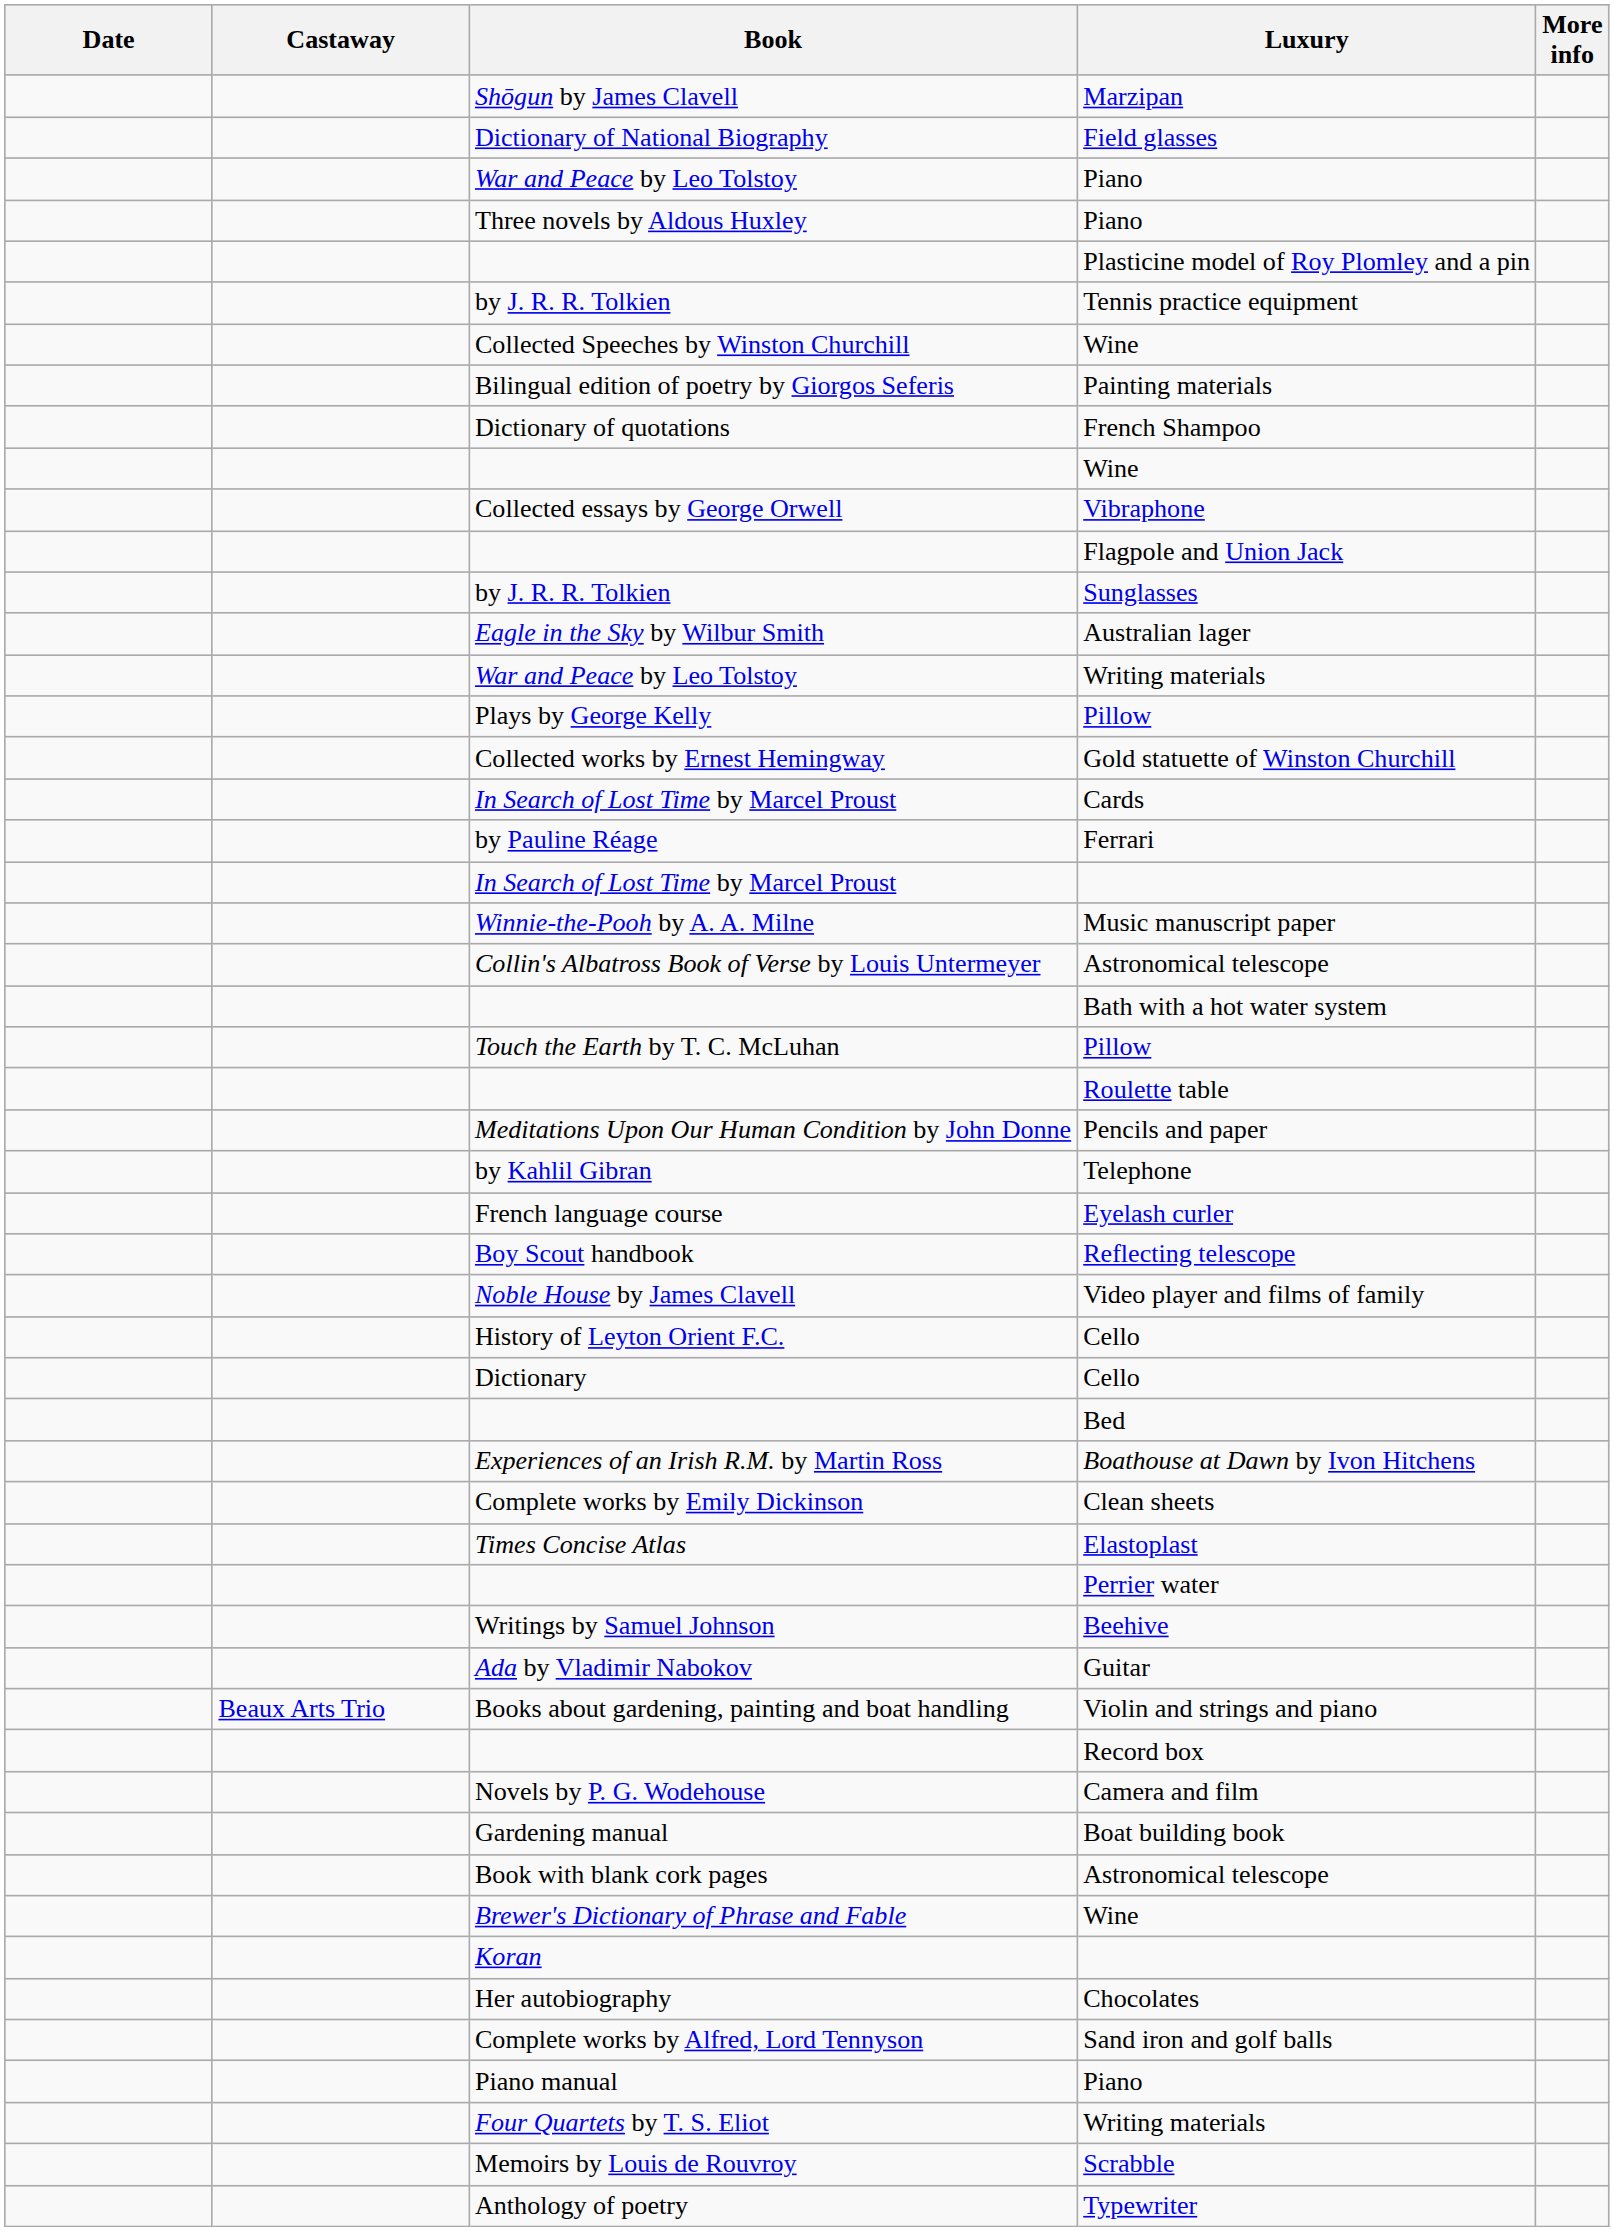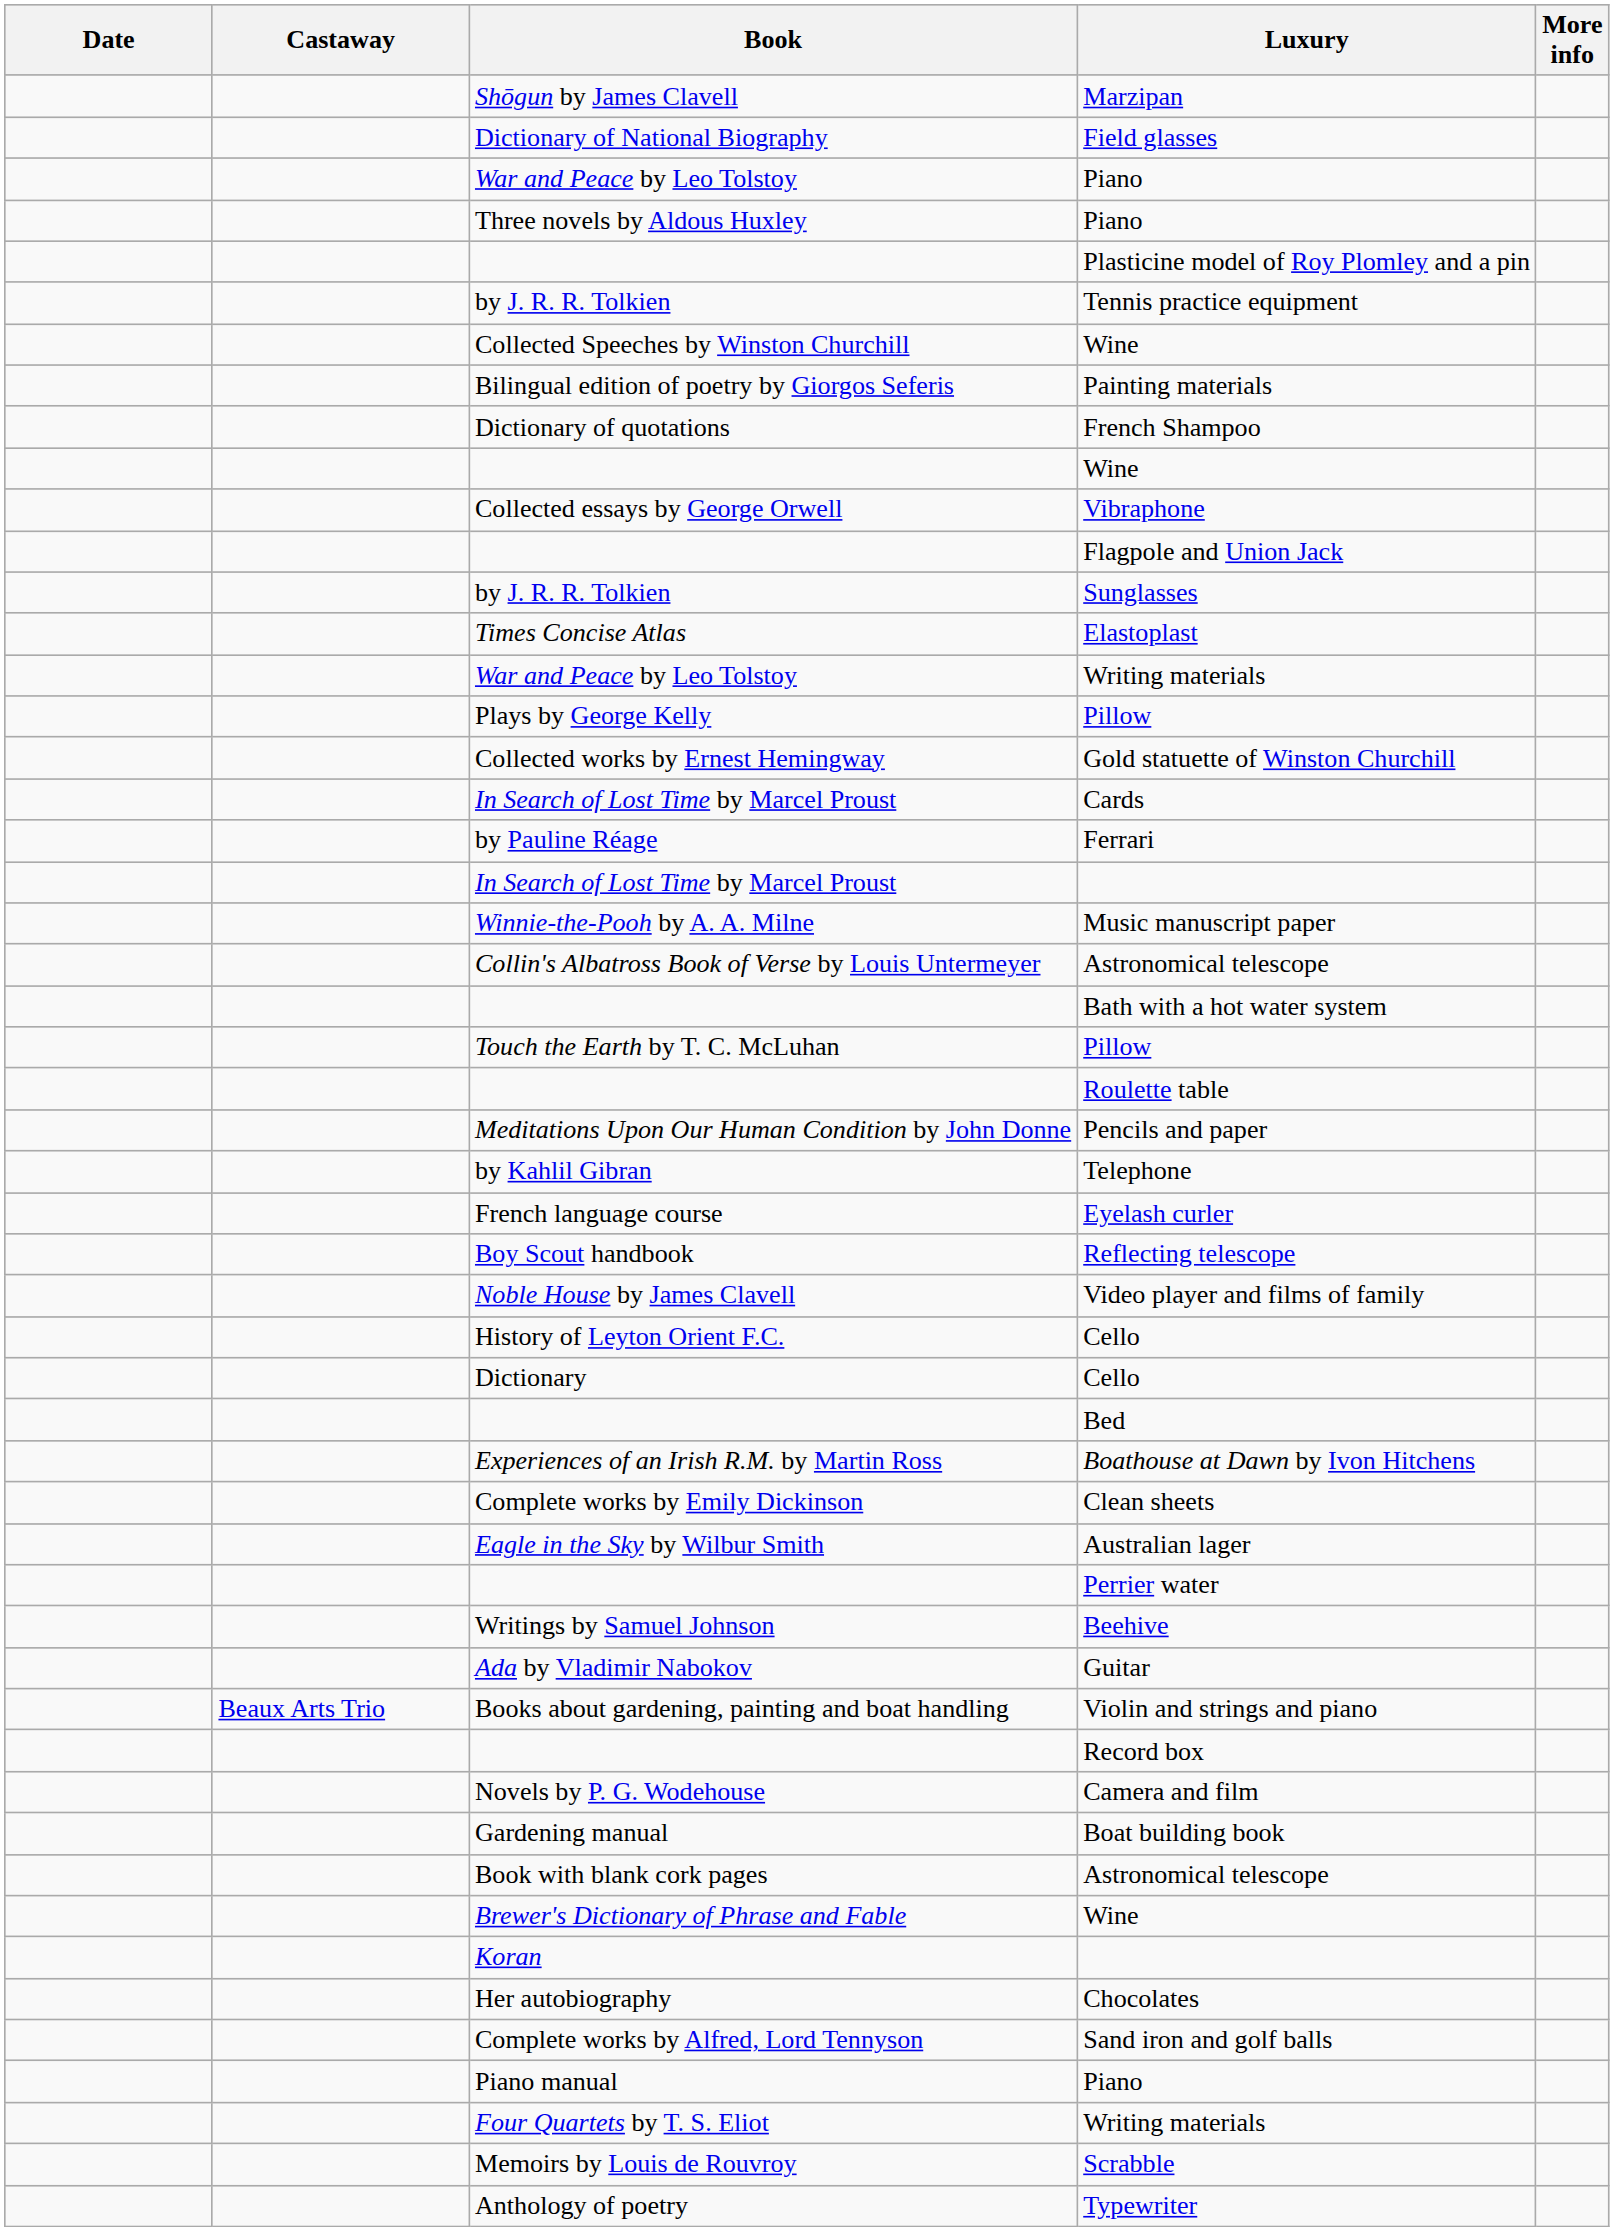 <table class="wikitable sortable">
 <tr>
 <th width=120px>Date</th>
 <th width=150px>Castaway</th>
 <th>Book</th>
 <th>Luxury</th>
 <th class="unsortable">More<br>info</th>
 </tr>
 <tr>
 <td></td>
 <td></td>
 <td><em><a href='#'>Shōgun</a></em> by <a href='#'>James Clavell</a></td>
 <td><a href='#'>Marzipan</a></td>
 <td></td>
 </tr>
 <tr>
 <td></td>
 <td></td>
 <td><a href='#'>Dictionary of National Biography</a></td>
 <td><a href='#'>Field glasses</a></td>
 <td></td>
 </tr>
 <tr>
 <td></td>
 <td></td>
 <td><em><a href='#'>War and Peace</a></em> by <a href='#'>Leo Tolstoy</a></td>
 <td>Piano</td>
 <td></td>
 </tr>
 <tr>
 <td></td>
 <td></td>
 <td>Three novels by <a href='#'>Aldous Huxley</a></td>
 <td>Piano</td>
 <td></td>
 </tr>
 <tr>
 <td></td>
 <td></td>
 <td></td>
 <td>Plasticine model of <a href='#'>Roy Plomley</a> and a pin</td>
 <td></td>
 </tr>
 <tr>
 <td></td>
 <td></td>
 <td> by <a href='#'>J. R. R. Tolkien</a></td>
 <td>Tennis practice equipment</td>
 <td></td>
 </tr>
 <tr>
 <td></td>
 <td></td>
 <td>Collected Speeches by <a href='#'>Winston Churchill</a></td>
 <td>Wine</td>
 <td></td>
 </tr>
 <tr>
 <td></td>
 <td></td>
 <td>Bilingual edition of poetry by <a href='#'>Giorgos Seferis</a></td>
 <td>Painting materials</td>
 <td></td>
 </tr>
 <tr>
 <td></td>
 <td></td>
 <td>Dictionary of quotations</td>
 <td>French Shampoo</td>
 <td></td>
 </tr>
 <tr>
 <td></td>
 <td></td>
 <td></td>
 <td>Wine</td>
 <td></td>
 </tr>
 <tr>
 <td></td>
 <td></td>
 <td>Collected essays by <a href='#'>George Orwell</a></td>
 <td><a href='#'>Vibraphone</a></td>
 <td></td>
 </tr>
 <tr>
 <td></td>
 <td></td>
 <td></td>
 <td>Flagpole and <a href='#'>Union Jack</a></td>
 <td></td>
 </tr>
 <tr>
 <td></td>
 <td></td>
 <td> by <a href='#'>J. R. R. Tolkien</a></td>
 <td><a href='#'>Sunglasses</a></td>
 <td></td>
 </tr>
 <tr>
 <td></td>
 <td></td>
-<td><em><a href='#'>Eagle in the Sky</a></em> by <a href='#'>Wilbur Smith</a></td>
-<td>Australian lager</td>
+<td><em>Times Concise Atlas</em></td>
+<td><a href='#'>Elastoplast</a></td>
 <td></td>
 </tr>
 <tr>
 <td></td>
 <td></td>
 <td><em><a href='#'>War and Peace</a></em> by <a href='#'>Leo Tolstoy</a></td>
 <td>Writing materials</td>
 <td></td>
 </tr>
 <tr>
 <td></td>
 <td></td>
 <td>Plays by <a href='#'>George Kelly</a></td>
 <td><a href='#'>Pillow</a></td>
 <td></td>
 </tr>
 <tr>
 <td></td>
 <td></td>
 <td>Collected works by <a href='#'>Ernest Hemingway</a></td>
 <td>Gold statuette of <a href='#'>Winston Churchill</a></td>
 <td></td>
 </tr>
 <tr>
 <td></td>
 <td></td>
 <td><em><a href='#'>In Search of Lost Time</a></em> by <a href='#'>Marcel Proust</a></td>
 <td>Cards</td>
 <td></td>
 </tr>
 <tr>
 <td></td>
 <td></td>
 <td> by <a href='#'>Pauline Réage</a></td>
 <td>Ferrari</td>
 <td></td>
 </tr>
 <tr>
 <td></td>
 <td></td>
 <td><em><a href='#'>In Search of Lost Time</a></em> by <a href='#'>Marcel Proust</a></td>
 <td></td>
 <td></td>
 </tr>
 <tr>
 <td></td>
 <td></td>
 <td><em><a href='#'>Winnie-the-Pooh</a></em> by <a href='#'>A. A. Milne</a></td>
 <td>Music manuscript paper</td>
 <td></td>
 </tr>
 <tr>
 <td></td>
 <td></td>
 <td><em>Collin's Albatross Book of Verse</em> by <a href='#'>Louis Untermeyer</a></td>
 <td>Astronomical telescope</td>
 <td></td>
 </tr>
 <tr>
 <td></td>
 <td></td>
 <td></td>
 <td>Bath with a hot water system</td>
 <td></td>
 </tr>
 <tr>
 <td></td>
 <td></td>
 <td><em>Touch the Earth</em> by T. C. McLuhan</td>
 <td><a href='#'>Pillow</a></td>
 <td></td>
 </tr>
 <tr>
 <td></td>
 <td></td>
 <td></td>
 <td><a href='#'>Roulette</a> table</td>
 <td></td>
 </tr>
 <tr>
 <td></td>
 <td></td>
 <td><em>Meditations Upon Our Human Condition</em> by <a href='#'>John Donne</a></td>
 <td>Pencils and paper</td>
 <td></td>
 </tr>
 <tr>
 <td></td>
 <td></td>
 <td> by <a href='#'>Kahlil Gibran</a></td>
 <td>Telephone</td>
 <td></td>
 </tr>
 <tr>
 <td></td>
 <td></td>
 <td>French language course</td>
 <td><a href='#'>Eyelash curler</a></td>
 <td></td>
 </tr>
 <tr>
 <td></td>
 <td></td>
 <td><a href='#'>Boy Scout</a> handbook</td>
 <td><a href='#'>Reflecting telescope</a></td>
 <td></td>
 </tr>
 <tr>
 <td></td>
 <td></td>
 <td><em><a href='#'>Noble House</a></em> by <a href='#'>James Clavell</a></td>
 <td>Video player and films of family</td>
 <td></td>
 </tr>
 <tr>
 <td></td>
 <td></td>
 <td>History of <a href='#'>Leyton Orient F.C.</a></td>
 <td>Cello</td>
 <td></td>
 </tr>
 <tr>
 <td></td>
 <td></td>
 <td>Dictionary</td>
 <td>Cello</td>
 <td></td>
 </tr>
 <tr>
 <td></td>
 <td></td>
 <td></td>
 <td>Bed</td>
 <td></td>
 </tr>
 <tr>
 <td></td>
 <td></td>
 <td><em>Experiences of an Irish R.M.</em> by <a href='#'>Martin Ross</a></td>
 <td><em>Boathouse at Dawn</em> by <a href='#'>Ivon Hitchens</a></td>
 <td></td>
 </tr>
 <tr>
 <td></td>
 <td></td>
 <td>Complete works by <a href='#'>Emily Dickinson</a></td>
 <td>Clean sheets</td>
 <td></td>
 </tr>
 <tr>
 <td></td>
 <td></td>
-<td><em>Times Concise Atlas</em></td>
-<td><a href='#'>Elastoplast</a></td>
+<td><em><a href='#'>Eagle in the Sky</a></em> by <a href='#'>Wilbur Smith</a></td>
+<td>Australian lager</td>
 <td></td>
 </tr>
 <tr>
 <td></td>
 <td></td>
 <td></td>
 <td><a href='#'>Perrier</a> water</td>
 <td></td>
 </tr>
 <tr>
 <td></td>
 <td></td>
 <td>Writings by <a href='#'>Samuel Johnson</a></td>
 <td><a href='#'>Beehive</a></td>
 <td></td>
 </tr>
 <tr>
 <td></td>
 <td></td>
 <td><em><a href='#'>Ada</a></em> by <a href='#'>Vladimir Nabokov</a></td>
 <td>Guitar</td>
 <td></td>
 </tr>
 <tr>
 <td></td>
 <td><a href='#'>Beaux Arts Trio</a></td>
 <td>Books about gardening, painting and boat handling</td>
 <td>Violin and strings and piano</td>
 <td></td>
 </tr>
 <tr>
 <td></td>
 <td></td>
 <td></td>
 <td>Record box</td>
 <td></td>
 </tr>
 <tr>
 <td></td>
 <td></td>
 <td>Novels by <a href='#'>P. G. Wodehouse</a></td>
 <td>Camera and film</td>
 <td></td>
 </tr>
 <tr>
 <td></td>
 <td></td>
 <td>Gardening manual</td>
 <td>Boat building book</td>
 <td></td>
 </tr>
 <tr>
 <td></td>
 <td></td>
 <td>Book with blank cork pages</td>
 <td>Astronomical telescope</td>
 <td></td>
 </tr>
 <tr>
 <td></td>
 <td></td>
 <td><em><a href='#'>Brewer's Dictionary of Phrase and Fable</a></em></td>
 <td>Wine</td>
 <td></td>
 </tr>
 <tr>
 <td></td>
 <td></td>
 <td><em><a href='#'>Koran</a></em></td>
 <td></td>
 <td></td>
 </tr>
 <tr>
 <td></td>
 <td></td>
 <td>Her autobiography</td>
 <td>Chocolates</td>
 <td></td>
 </tr>
 <tr>
 <td></td>
 <td></td>
 <td>Complete works by <a href='#'>Alfred, Lord Tennyson</a></td>
 <td>Sand iron and golf balls</td>
 <td></td>
 </tr>
 <tr>
 <td></td>
 <td></td>
 <td>Piano manual</td>
 <td>Piano</td>
 <td></td>
 </tr>
 <tr>
 <td></td>
 <td></td>
 <td><em><a href='#'>Four Quartets</a></em> by <a href='#'>T. S. Eliot</a></td>
 <td>Writing materials</td>
 <td></td>
 </tr>
 <tr>
 <td></td>
 <td></td>
 <td>Memoirs by <a href='#'>Louis de Rouvroy</a></td>
 <td><a href='#'>Scrabble</a></td>
 <td></td>
 </tr>
 <tr>
 <td></td>
 <td></td>
 <td>Anthology of poetry</td>
 <td><a href='#'>Typewriter</a></td>
 <td></td>
 </tr>
 </table>
